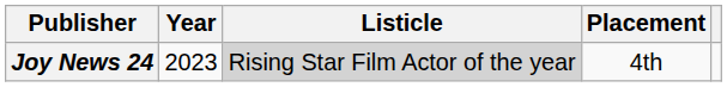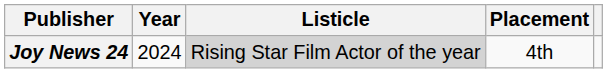 <table class="wikitable plainrowheaders" style="text-align:center">
 <tr>
 <th scope="col">Publisher</th>
 <th scope="col">Year</th>
 <th scope="col">Listicle</th>
 <th scope="col">Placement</th>
 <th scope="col" class="unsortable"></th>
 </tr>
 <tr>
 <th scope="row"><em>Joy News 24</em></th>
-<td>2023</td>
+<td>2024</td>
 <td style="background: lightgrey; text-align:left">Rising Star Film Actor of the year</td>
 <td>4th</td>
 <td></td>
 </tr>
 </table>
